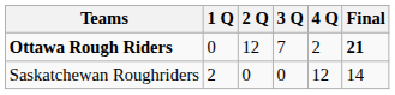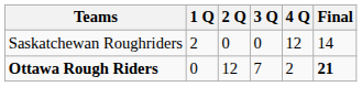 <table class="wikitable">
 <tr>
 <th>Teams</th>
 <th>1 Q</th>
 <th>2 Q</th>
 <th>3 Q</th>
 <th>4 Q</th>
 <th>Final</th>
 </tr>
 <tr>
+<td>Saskatchewan Roughriders</td>
+<td>2</td>
+<td>0</td>
+<td>0</td>
+<td>12</td>
+<td>14</td>
+</tr>
+<tr>
 <td><strong>Ottawa Rough Riders</strong></td>
 <td>0</td>
 <td>12</td>
 <td>7</td>
 <td>2</td>
 <td><strong>21</strong></td>
 </tr>
-<tr>
-<td>Saskatchewan Roughriders</td>
-<td>2</td>
-<td>0</td>
-<td>0</td>
-<td>12</td>
-<td>14</td>
-</tr>
 </table>
